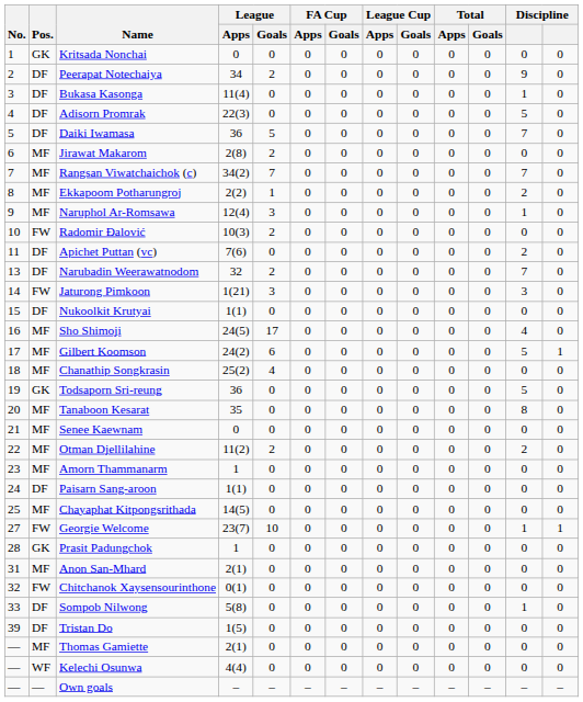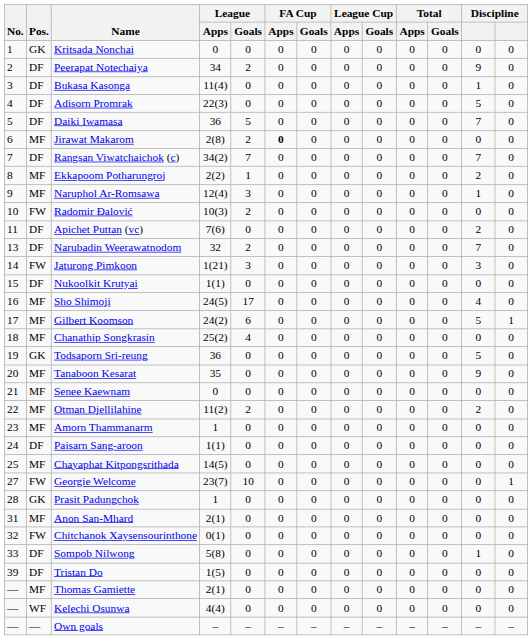 <table class="wikitable" style="text-align:center">
 <tr>
 <th rowspan="2" valign="bottom">No.</th>
 <th rowspan="2" valign="bottom">Pos.</th>
 <th rowspan="2" valign="bottom">Name</th>
 <th colspan="2" width="85">League</th>
 <th colspan="2" width="85">FA Cup</th>
 <th colspan="2" width="85">League Cup</th>
 <th colspan="2" width="85">Total</th>
 <th colspan="2" width="85">Discipline</th>
 </tr>
 <tr>
 <th>Apps</th>
 <th>Goals</th>
 <th>Apps</th>
 <th>Goals</th>
 <th>Apps</th>
 <th>Goals</th>
 <th>Apps</th>
 <th>Goals</th>
 <th></th>
 <th></th>
 </tr>
 <tr>
 <td align="left">1</td>
 <td align="left">GK</td>
 <td align="left"> <a href='#'>Kritsada Nonchai</a></td>
 <td>0</td>
 <td>0</td>
 <td>0</td>
 <td>0</td>
 <td>0</td>
 <td>0</td>
 <td>0</td>
 <td>0</td>
 <td>0</td>
 <td>0</td>
 </tr>
 <tr>
 <td align="left">2</td>
 <td align="left">DF</td>
 <td align="left"> <a href='#'>Peerapat Notechaiya</a></td>
 <td>34</td>
 <td>2</td>
 <td>0</td>
 <td>0</td>
 <td>0</td>
 <td>0</td>
 <td>0</td>
 <td>0</td>
 <td>9</td>
 <td>0</td>
 </tr>
 <tr>
 <td align="left">3</td>
 <td align="left">DF</td>
 <td align="left"> <a href='#'>Bukasa Kasonga</a></td>
 <td>11(4)</td>
 <td>0</td>
 <td>0</td>
 <td>0</td>
 <td>0</td>
 <td>0</td>
 <td>0</td>
 <td>0</td>
 <td>1</td>
 <td>0</td>
 </tr>
 <tr>
 <td align="left">4</td>
 <td align="left">DF</td>
 <td align="left"> <a href='#'>Adisorn Promrak</a></td>
 <td>22(3)</td>
 <td>0</td>
 <td>0</td>
 <td>0</td>
 <td>0</td>
 <td>0</td>
 <td>0</td>
 <td>0</td>
 <td>5</td>
 <td>0</td>
 </tr>
 <tr>
 <td align="left">5</td>
 <td align="left">DF</td>
 <td align="left"> <a href='#'>Daiki Iwamasa</a></td>
 <td>36</td>
 <td>5</td>
 <td>0</td>
 <td>0</td>
 <td>0</td>
 <td>0</td>
 <td>0</td>
 <td>0</td>
 <td>7</td>
 <td>0</td>
 </tr>
 <tr>
 <td align="left">6</td>
 <td align="left">MF</td>
 <td align="left"> <a href='#'>Jirawat Makarom</a></td>
 <td>2(8)</td>
 <td>2</td>
-<td>0</td>
+<td><strong>0</strong></td>
 <td>0</td>
 <td>0</td>
 <td>0</td>
 <td>0</td>
 <td>0</td>
 <td>0</td>
 <td>0</td>
 </tr>
 <tr>
 <td align="left">7</td>
-<td align="left">MF</td>
+<td align="left">DF</td>
 <td align="left"> <a href='#'>Rangsan Viwatchaichok</a> (<a href='#'>c</a>)</td>
 <td>34(2)</td>
 <td>7</td>
 <td>0</td>
 <td>0</td>
 <td>0</td>
 <td>0</td>
 <td>0</td>
 <td>0</td>
 <td>7</td>
 <td>0</td>
 </tr>
 <tr>
 <td align="left">8</td>
 <td align="left">MF</td>
 <td align="left"> <a href='#'>Ekkapoom Potharungroj</a></td>
 <td>2(2)</td>
 <td>1</td>
 <td>0</td>
 <td>0</td>
 <td>0</td>
 <td>0</td>
 <td>0</td>
 <td>0</td>
 <td>2</td>
 <td>0</td>
 </tr>
 <tr>
 <td align="left">9</td>
 <td align="left">MF</td>
 <td align="left"> <a href='#'>Naruphol Ar-Romsawa</a></td>
 <td>12(4)</td>
 <td>3</td>
 <td>0</td>
 <td>0</td>
 <td>0</td>
 <td>0</td>
 <td>0</td>
 <td>0</td>
 <td>1</td>
 <td>0</td>
 </tr>
 <tr>
 <td align="left">10</td>
 <td align="left">FW</td>
 <td align="left"> <a href='#'>Radomir Đalović</a></td>
 <td>10(3)</td>
 <td>2</td>
 <td>0</td>
 <td>0</td>
 <td>0</td>
 <td>0</td>
 <td>0</td>
 <td>0</td>
 <td>0</td>
 <td>0</td>
 </tr>
 <tr>
 <td align="left">11</td>
 <td align="left">DF</td>
 <td align="left"> <a href='#'>Apichet Puttan</a> (<a href='#'>vc</a>)</td>
 <td>7(6)</td>
 <td>0</td>
 <td>0</td>
 <td>0</td>
 <td>0</td>
 <td>0</td>
 <td>0</td>
 <td>0</td>
 <td>2</td>
 <td>0</td>
 </tr>
 <tr>
 <td align="left">13</td>
 <td align="left">DF</td>
 <td align="left"> <a href='#'>Narubadin Weerawatnodom</a></td>
 <td>32</td>
 <td>2</td>
 <td>0</td>
 <td>0</td>
 <td>0</td>
 <td>0</td>
 <td>0</td>
 <td>0</td>
 <td>7</td>
 <td>0</td>
 </tr>
 <tr>
 <td align="left">14</td>
 <td align="left">FW</td>
 <td align="left"> <a href='#'>Jaturong Pimkoon</a></td>
 <td>1(21)</td>
 <td>3</td>
 <td>0</td>
 <td>0</td>
 <td>0</td>
 <td>0</td>
 <td>0</td>
 <td>0</td>
 <td>3</td>
 <td>0</td>
 </tr>
 <tr>
 <td align="left">15</td>
 <td align="left">DF</td>
 <td align="left"> <a href='#'>Nukoolkit Krutyai</a></td>
 <td>1(1)</td>
 <td>0</td>
 <td>0</td>
 <td>0</td>
 <td>0</td>
 <td>0</td>
 <td>0</td>
 <td>0</td>
 <td>0</td>
 <td>0</td>
 </tr>
 <tr>
 <td align="left">16</td>
 <td align="left">MF</td>
 <td align="left"> <a href='#'>Sho Shimoji</a></td>
 <td>24(5)</td>
 <td>17</td>
 <td>0</td>
 <td>0</td>
 <td>0</td>
 <td>0</td>
 <td>0</td>
 <td>0</td>
 <td>4</td>
 <td>0</td>
 </tr>
 <tr>
 <td align="left">17</td>
 <td align="left">MF</td>
 <td align="left"> <a href='#'>Gilbert Koomson</a></td>
 <td>24(2)</td>
 <td>6</td>
 <td>0</td>
 <td>0</td>
 <td>0</td>
 <td>0</td>
 <td>0</td>
 <td>0</td>
 <td>5</td>
 <td>1</td>
 </tr>
 <tr>
 <td align="left">18</td>
 <td align="left">MF</td>
 <td align="left"> <a href='#'>Chanathip Songkrasin</a></td>
 <td>25(2)</td>
 <td>4</td>
 <td>0</td>
 <td>0</td>
 <td>0</td>
 <td>0</td>
 <td>0</td>
 <td>0</td>
 <td>0</td>
 <td>0</td>
 </tr>
 <tr>
 <td align="left">19</td>
 <td align="left">GK</td>
 <td align="left"> <a href='#'>Todsaporn Sri-reung</a></td>
 <td>36</td>
 <td>0</td>
 <td>0</td>
 <td>0</td>
 <td>0</td>
 <td>0</td>
 <td>0</td>
 <td>0</td>
 <td>5</td>
 <td>0</td>
 </tr>
 <tr>
 <td align="left">20</td>
 <td align="left">MF</td>
 <td align="left"> <a href='#'>Tanaboon Kesarat</a></td>
 <td>35</td>
 <td>0</td>
 <td>0</td>
 <td>0</td>
 <td>0</td>
 <td>0</td>
 <td>0</td>
 <td>0</td>
-<td>8</td>
+<td>9</td>
 <td>0</td>
 </tr>
 <tr>
 <td align="left">21</td>
 <td align="left">MF</td>
 <td align="left"> <a href='#'>Senee Kaewnam</a></td>
 <td>0</td>
 <td>0</td>
 <td>0</td>
 <td>0</td>
 <td>0</td>
 <td>0</td>
 <td>0</td>
 <td>0</td>
 <td>0</td>
 <td>0</td>
 </tr>
 <tr>
 <td align="left">22</td>
 <td align="left">MF</td>
 <td align="left"> <a href='#'>Otman Djellilahine</a></td>
 <td>11(2)</td>
 <td>2</td>
 <td>0</td>
 <td>0</td>
 <td>0</td>
 <td>0</td>
 <td>0</td>
 <td>0</td>
 <td>2</td>
 <td>0</td>
 </tr>
 <tr>
 <td align="left">23</td>
 <td align="left">MF</td>
 <td align="left"> <a href='#'>Amorn Thammanarm</a></td>
 <td>1</td>
 <td>0</td>
 <td>0</td>
 <td>0</td>
 <td>0</td>
 <td>0</td>
 <td>0</td>
 <td>0</td>
 <td>0</td>
 <td>0</td>
 </tr>
 <tr>
 <td align="left">24</td>
 <td align="left">DF</td>
 <td align="left"> <a href='#'>Paisarn Sang-aroon</a></td>
 <td>1(1)</td>
 <td>0</td>
 <td>0</td>
 <td>0</td>
 <td>0</td>
 <td>0</td>
 <td>0</td>
 <td>0</td>
 <td>0</td>
 <td>0</td>
 </tr>
 <tr>
 <td align="left">25</td>
 <td align="left">MF</td>
 <td align="left"> <a href='#'>Chayaphat Kitpongsrithada</a></td>
 <td>14(5)</td>
 <td>0</td>
 <td>0</td>
 <td>0</td>
 <td>0</td>
 <td>0</td>
 <td>0</td>
 <td>0</td>
 <td>0</td>
 <td>0</td>
 </tr>
 <tr>
 <td align="left">27</td>
 <td align="left">FW</td>
 <td align="left"> <a href='#'>Georgie Welcome</a></td>
 <td>23(7)</td>
 <td>10</td>
 <td>0</td>
 <td>0</td>
 <td>0</td>
 <td>0</td>
 <td>0</td>
 <td>0</td>
-<td>1</td>
+<td>0</td>
 <td>1</td>
 </tr>
 <tr>
 <td align="left">28</td>
 <td align="left">GK</td>
 <td align="left"> <a href='#'>Prasit Padungchok</a></td>
 <td>1</td>
 <td>0</td>
 <td>0</td>
 <td>0</td>
 <td>0</td>
 <td>0</td>
 <td>0</td>
 <td>0</td>
 <td>0</td>
 <td>0</td>
 </tr>
 <tr>
 <td align="left">31</td>
 <td align="left">MF</td>
 <td align="left"> <a href='#'>Anon San-Mhard</a></td>
 <td>2(1)</td>
 <td>0</td>
 <td>0</td>
 <td>0</td>
 <td>0</td>
 <td>0</td>
 <td>0</td>
 <td>0</td>
 <td>0</td>
 <td>0</td>
 </tr>
 <tr>
 <td align="left">32</td>
 <td align="left">FW</td>
 <td align="left"> <a href='#'>Chitchanok Xaysensourinthone</a></td>
 <td>0(1)</td>
 <td>0</td>
 <td>0</td>
 <td>0</td>
 <td>0</td>
 <td>0</td>
 <td>0</td>
 <td>0</td>
 <td>0</td>
 <td>0</td>
 </tr>
 <tr>
 <td align="left">33</td>
 <td align="left">DF</td>
 <td align="left"> <a href='#'>Sompob Nilwong</a></td>
 <td>5(8)</td>
 <td>0</td>
 <td>0</td>
 <td>0</td>
 <td>0</td>
 <td>0</td>
 <td>0</td>
 <td>0</td>
 <td>1</td>
 <td>0</td>
 </tr>
 <tr>
 <td align="left">39</td>
 <td align="left">DF</td>
 <td align="left"> <a href='#'>Tristan Do</a></td>
 <td>1(5)</td>
 <td>0</td>
 <td>0</td>
 <td>0</td>
 <td>0</td>
 <td>0</td>
 <td>0</td>
 <td>0</td>
 <td>0</td>
 <td>0</td>
 </tr>
 <tr>
 <td align="left">—</td>
 <td align="left">MF</td>
 <td align="left"> <a href='#'>Thomas Gamiette</a></td>
 <td>2(1)</td>
 <td>0</td>
 <td>0</td>
 <td>0</td>
 <td>0</td>
 <td>0</td>
 <td>0</td>
 <td>0</td>
 <td>0</td>
 <td>0</td>
 </tr>
 <tr>
 <td align="left">—</td>
 <td align="left">WF</td>
 <td align="left"> <a href='#'>Kelechi Osunwa</a></td>
 <td>4(4)</td>
 <td>0</td>
 <td>0</td>
 <td>0</td>
 <td>0</td>
 <td>0</td>
 <td>0</td>
 <td>0</td>
 <td>0</td>
 <td>0</td>
 </tr>
 <tr>
 <td align="left">—</td>
 <td align="left">—</td>
 <td align="left"><a href='#'>Own goals</a></td>
 <td>–</td>
 <td>–</td>
 <td>–</td>
 <td>–</td>
 <td>–</td>
 <td>–</td>
 <td>–</td>
 <td>–</td>
 <td>–</td>
 <td>–</td>
 </tr>
 </table>
